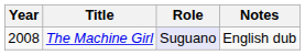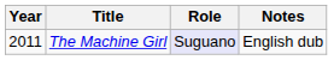 <table class="wikitable">
 <tr>
 <th>Year</th>
 <th>Title</th>
 <th>Role</th>
 <th>Notes</th>
 </tr>
 <tr>
-<td>2008</td>
+<td>2011</td>
 <td><em><a href='#'>The Machine Girl</a></em></td>
 <td style="background: lavender;">Suguano</td>
 <td>English dub</td>
 </tr>
 </table>
